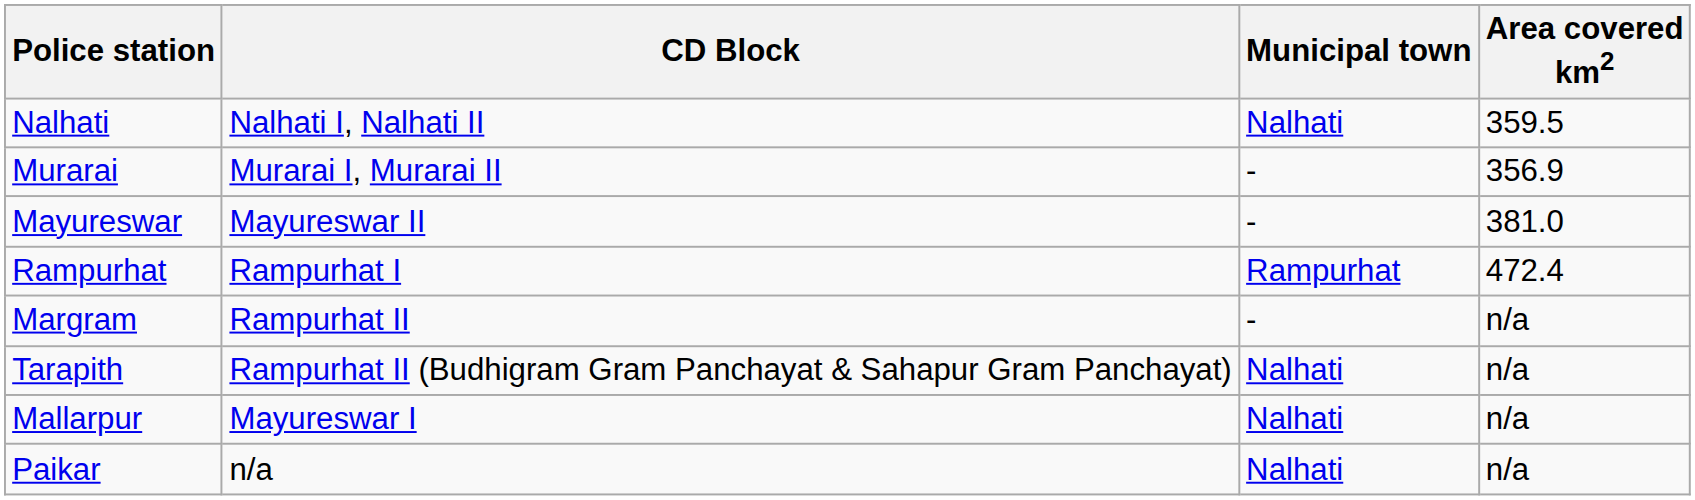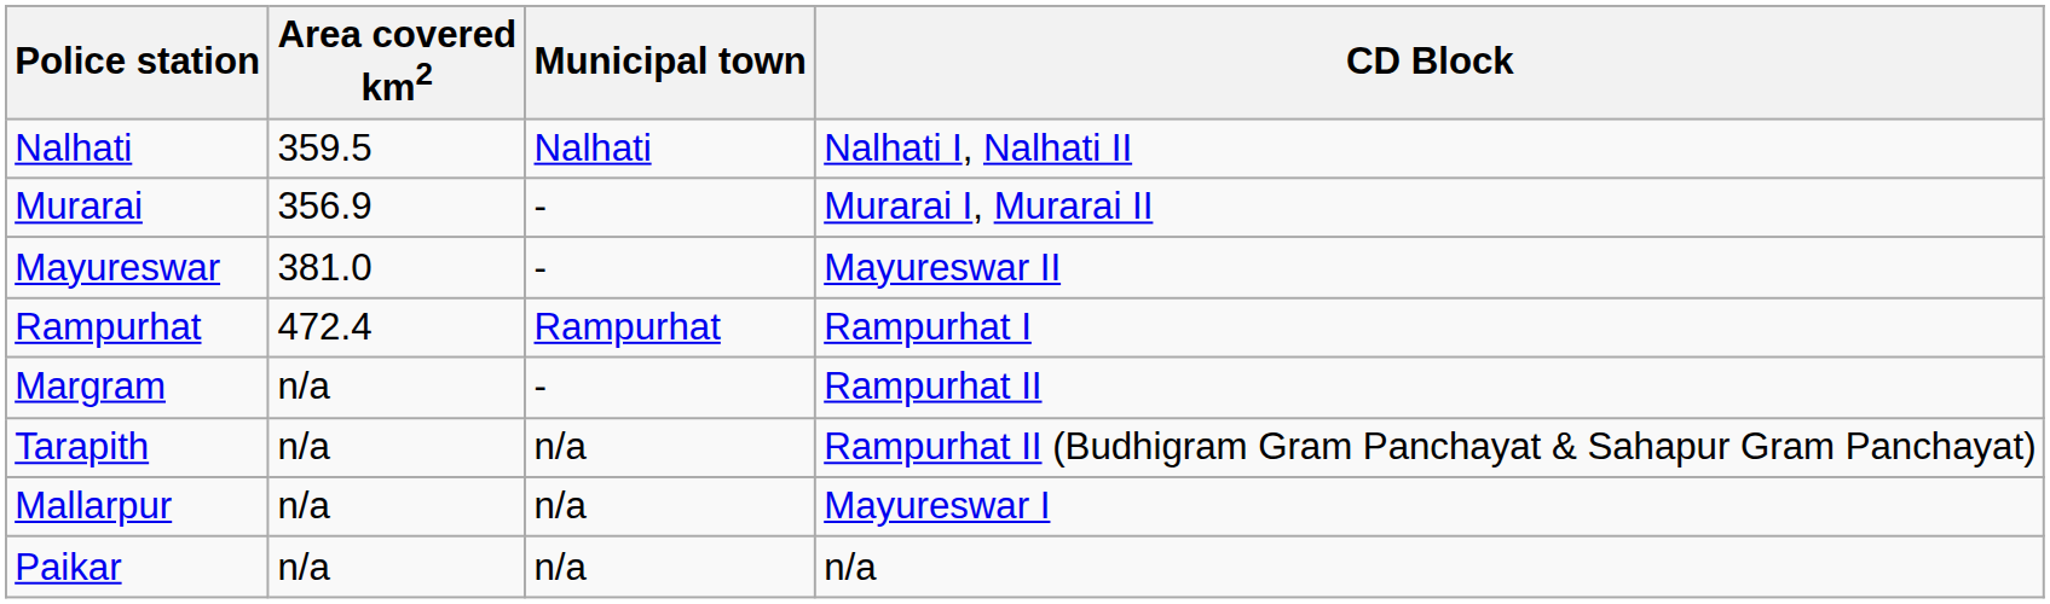 <table class="wikitable sortable">
 <tr>
 <th>Police station</th>
+<th>Area covered<br>km<sup>2</sup></th>
+<th>Municipal town</th>
 <th>CD Block</th>
-<th>Municipal town</th>
-<th>Area covered<br>km<sup>2</sup></th>
 </tr>
 <tr>
 <td><a href='#'>Nalhati</a></td>
+<td>359.5</td>
+<td><a href='#'>Nalhati</a></td>
 <td><a href='#'>Nalhati I</a>, <a href='#'>Nalhati II</a></td>
-<td><a href='#'>Nalhati</a></td>
-<td>359.5</td>
 </tr>
 <tr>
 <td><a href='#'>Murarai</a></td>
+<td>356.9</td>
+<td>-</td>
 <td><a href='#'>Murarai I</a>, <a href='#'>Murarai II</a></td>
-<td>-</td>
-<td>356.9</td>
 </tr>
 <tr>
 <td><a href='#'>Mayureswar</a></td>
+<td>381.0</td>
+<td>-</td>
 <td><a href='#'>Mayureswar II</a></td>
-<td>-</td>
-<td>381.0</td>
 </tr>
 <tr>
 <td><a href='#'>Rampurhat</a></td>
+<td>472.4</td>
+<td><a href='#'>Rampurhat</a></td>
 <td><a href='#'>Rampurhat I</a></td>
-<td><a href='#'>Rampurhat</a></td>
-<td>472.4</td>
 </tr>
 <tr>
 <td><a href='#'>Margram</a></td>
+<td>n/a</td>
+<td>-</td>
 <td><a href='#'>Rampurhat II</a></td>
-<td>-</td>
-<td>n/a</td>
 </tr>
 <tr>
 <td><a href='#'>Tarapith</a></td>
+<td>n/a</td>
+<td>n/a</td>
 <td><a href='#'>Rampurhat II</a> (Budhigram Gram Panchayat & Sahapur Gram Panchayat)</td>
-<td><a href='#'>Nalhati</a></td>
-<td>n/a</td>
 </tr>
 <tr>
 <td><a href='#'>Mallarpur</a></td>
+<td>n/a</td>
+<td>n/a</td>
 <td><a href='#'>Mayureswar I</a></td>
-<td><a href='#'>Nalhati</a></td>
-<td>n/a</td>
 </tr>
 <tr>
 <td><a href='#'>Paikar</a></td>
 <td>n/a</td>
-<td><a href='#'>Nalhati</a></td>
+<td>n/a</td>
 <td>n/a</td>
 </tr>
 </table>
